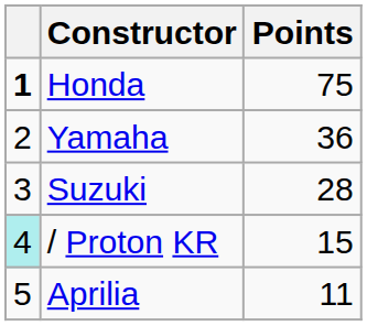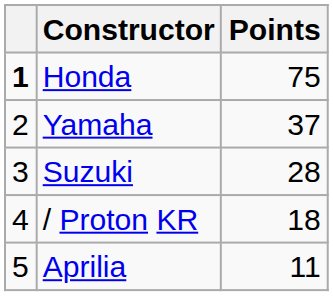 <table class="wikitable" style="font-size: 95%;">
 <tr>
 <th></th>
 <th>Constructor</th>
 <th>Points</th>
 </tr>
 <tr>
 <td align=center><strong>1</strong></td>
 <td> <a href='#'>Honda</a></td>
 <td align=right>75</td>
 </tr>
 <tr>
 <td align=center>2</td>
 <td> <a href='#'>Yamaha</a></td>
-<td align=right>36</td>
+<td align=right>37</td>
 </tr>
 <tr>
 <td align=center>3</td>
 <td> <a href='#'>Suzuki</a></td>
 <td align=right>28</td>
 </tr>
 <tr>
-<td align=center style="background: paleturquoise;">4</td>
+<td align=center>4</td>
 <td>/ <a href='#'>Proton</a> <a href='#'>KR</a></td>
-<td align=right>15</td>
+<td align=right>18</td>
 </tr>
 <tr>
 <td align=center>5</td>
 <td> <a href='#'>Aprilia</a></td>
 <td align=right>11</td>
 </tr>
 </table>
